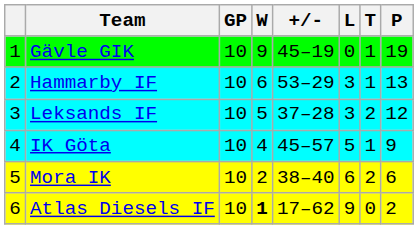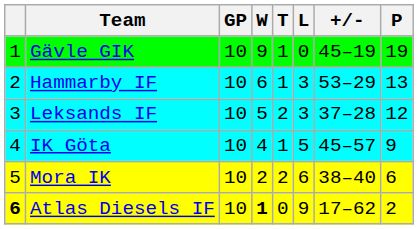 <table class="wikitable">
 <tr>
 <th></th>
 <th>Team</th>
 <th>GP</th>
 <th>W</th>
+<th>T</th>
+<th>L</th>
 <th>+/-</th>
-<th>L</th>
-<th>T</th>
 <th>P</th>
 </tr>
 <tr style="background:#00FF00">
 <td>1</td>
 <td><a href='#'>Gävle GIK</a></td>
 <td>10</td>
 <td>9</td>
+<td>1</td>
+<td>0</td>
 <td>45–19</td>
-<td>0</td>
-<td>1</td>
 <td>19</td>
 </tr>
 <tr style="background:#00FFFF">
 <td>2</td>
 <td><a href='#'>Hammarby IF</a></td>
 <td>10</td>
 <td>6</td>
+<td>1</td>
+<td>3</td>
 <td>53–29</td>
-<td>3</td>
-<td>1</td>
 <td>13</td>
 </tr>
 <tr style="background:#00FFFF">
 <td>3</td>
 <td><a href='#'>Leksands IF</a></td>
 <td>10</td>
 <td>5</td>
+<td>2</td>
+<td>3</td>
 <td>37–28</td>
-<td>3</td>
-<td>2</td>
 <td>12</td>
 </tr>
 <tr style="background:#00FFFF">
 <td>4</td>
 <td><a href='#'>IK Göta</a></td>
 <td>10</td>
 <td>4</td>
+<td>1</td>
+<td>5</td>
 <td>45–57</td>
-<td>5</td>
-<td>1</td>
 <td>9</td>
 </tr>
 <tr style="background:#FFFF00">
 <td>5</td>
 <td><a href='#'>Mora IK</a></td>
 <td>10</td>
 <td>2</td>
+<td>2</td>
+<td>6</td>
 <td>38–40</td>
-<td>6</td>
-<td>2</td>
 <td>6</td>
 </tr>
 <tr style="background:#FFFF00">
-<td>6</td>
+<td><strong>6</strong></td>
 <td><a href='#'>Atlas Diesels IF</a></td>
 <td>10</td>
 <td><strong>1</strong></td>
+<td>0</td>
+<td>9</td>
 <td>17–62</td>
-<td>9</td>
-<td>0</td>
 <td>2</td>
 </tr>
 </table>
